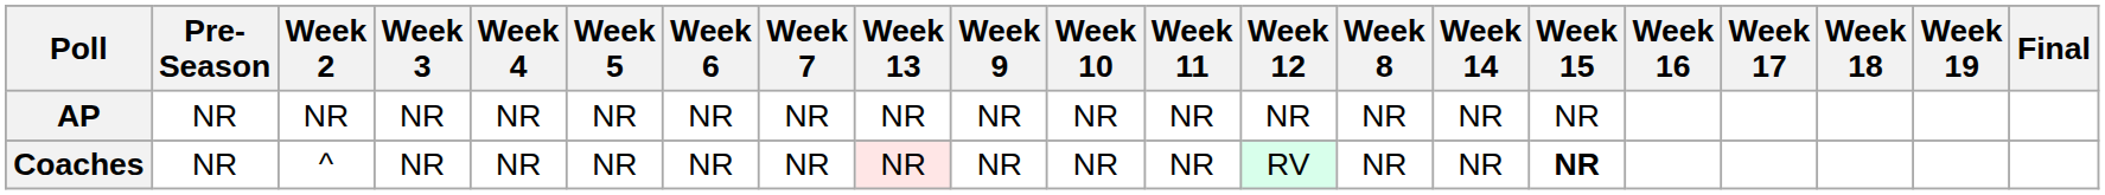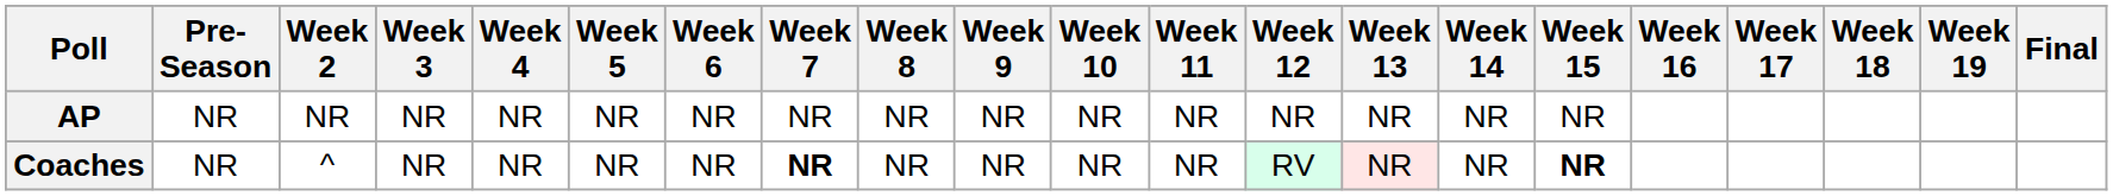 <table class="wikitable" style="white-space:nowrap;font-size:90%">
 <tr>
 <th>Poll</th>
 <th>Pre-<br>Season</th>
 <th>Week<br>2</th>
 <th>Week<br>3</th>
 <th>Week<br>4</th>
 <th>Week<br>5</th>
 <th>Week<br>6</th>
 <th>Week<br>7</th>
-<th>Week<br>13</th>
+<th>Week<br>8</th>
 <th>Week<br>9</th>
 <th>Week<br>10</th>
 <th>Week<br>11</th>
 <th>Week<br>12</th>
-<th>Week<br>8</th>
+<th>Week<br>13</th>
 <th>Week<br>14</th>
 <th>Week<br>15</th>
 <th>Week<br>16</th>
 <th>Week<br>17</th>
 <th>Week<br>18</th>
 <th>Week<br>19</th>
 <th>Final</th>
 </tr>
 <tr style="text-align:center;">
 <th>AP</th>
 <td style="background:#FFF;">NR</td>
 <td style="background:#FFF;">NR</td>
 <td style="background:#FFF;">NR</td>
 <td style="background:#FFF;">NR</td>
 <td style="background:#FFF;">NR</td>
 <td style="background:#FFF;">NR</td>
 <td style="background:#FFF;">NR</td>
 <td style="background:#FFF;">NR</td>
 <td style="background:#FFF;">NR</td>
 <td style="background:#FFF;">NR</td>
 <td style="background:#FFF;">NR</td>
 <td style="background:#FFF;">NR</td>
 <td style="background:#FFF;">NR</td>
 <td style="background:#FFF;">NR</td>
 <td style="background:#FFF;">NR</td>
 <td style="background:#FFF;"></td>
 <td style="background:#FFF;"></td>
 <td style="background:#FFF;"></td>
 <td style="background:#FFF;"></td>
 <td style="background:#FFF;"></td>
 </tr>
 <tr style="text-align:center;">
 <th>Coaches</th>
 <td style="background:#FFF;">NR</td>
 <td style="background:#FFF;">^</td>
 <td style="background:#FFF;">NR</td>
 <td style="background:#FFF;">NR</td>
 <td style="background:#FFF;">NR</td>
 <td style="background:#FFF;">NR</td>
+<td style="background:#FFF;"><strong>NR</strong></td>
 <td style="background:#FFF;">NR</td>
-<td style="background:#FFE6E6;">NR</td>
 <td style="background:#FFF;">NR</td>
 <td style="background:#FFF;">NR</td>
 <td style="background:#FFF;">NR</td>
 <td style="background:#D8FFEB;">RV</td>
-<td style="background:#FFF;">NR</td>
+<td style="background:#FFE6E6;">NR</td>
 <td style="background:#FFF;">NR</td>
 <td style="background:#FFF;"><strong>NR</strong></td>
 <td style="background:#FFF;"></td>
 <td style="background:#FFF;"></td>
 <td style="background:#FFF;"></td>
 <td style="background:#FFF;"></td>
 <td style="background:#FFF;"></td>
 </tr>
 </table>
